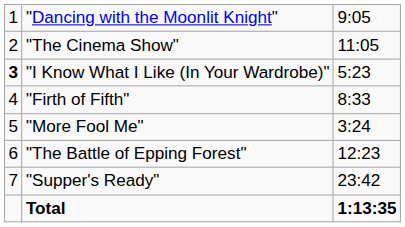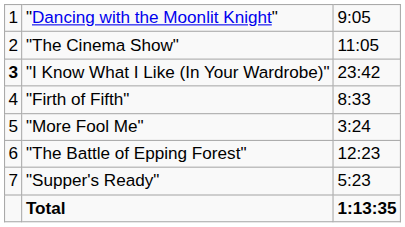 <table class="wikitable">
 <tr>
 <td>1</td>
 <td>"<a href='#'>Dancing with the Moonlit Knight</a>"</td>
 <td>9:05</td>
 </tr>
 <tr>
 <td>2</td>
 <td>"The Cinema Show"</td>
 <td>11:05</td>
 </tr>
 <tr>
 <td><strong>3</strong></td>
 <td>"I Know What I Like (In Your Wardrobe)"</td>
-<td>5:23</td>
+<td>23:42</td>
 </tr>
 <tr>
 <td>4</td>
 <td>"Firth of Fifth"</td>
 <td>8:33</td>
 </tr>
 <tr>
 <td>5</td>
 <td>"More Fool Me"</td>
 <td>3:24</td>
 </tr>
 <tr>
 <td>6</td>
 <td>"The Battle of Epping Forest"</td>
 <td>12:23</td>
 </tr>
 <tr>
 <td>7</td>
 <td>"Supper's Ready"</td>
-<td>23:42</td>
+<td>5:23</td>
 </tr>
 <tr>
 <td></td>
 <td><strong>Total</strong></td>
 <td><strong>1:13:35</strong></td>
 </tr>
 </table>
